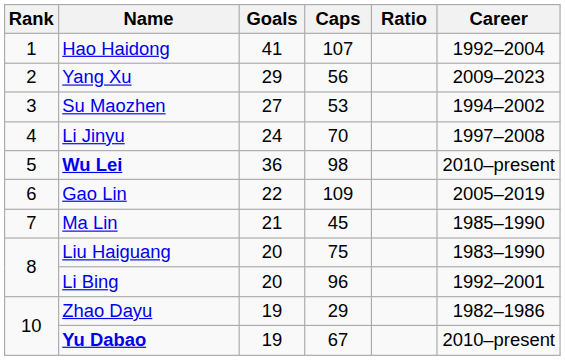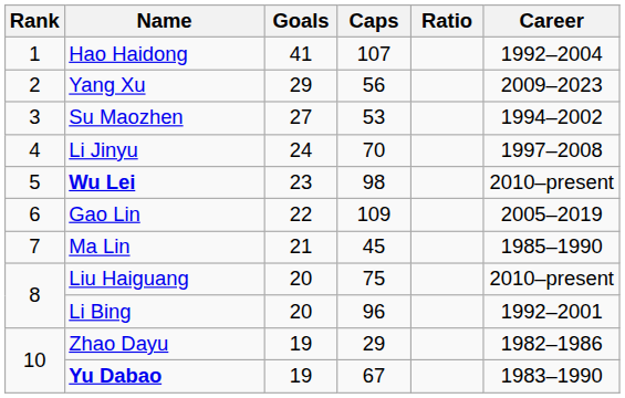 <table class="wikitable sortable" style="text-align:center;">
 <tr>
 <th width=30>Rank</th>
 <th width=150>Name</th>
 <th width=50>Goals</th>
 <th width=50>Caps</th>
 <th width=50>Ratio</th>
 <th width=100>Career</th>
 </tr>
 <tr>
 <td>1</td>
 <td style="text-align:left"><a href='#'>Hao Haidong</a></td>
 <td>41</td>
 <td>107</td>
 <td></td>
 <td>1992–2004</td>
 </tr>
 <tr>
 <td>2</td>
 <td style="text-align:left"><a href='#'>Yang Xu</a></td>
 <td>29</td>
 <td>56</td>
 <td></td>
 <td>2009–2023</td>
 </tr>
 <tr>
 <td>3</td>
 <td style="text-align:left"><a href='#'>Su Maozhen</a></td>
 <td>27</td>
 <td>53</td>
 <td></td>
 <td>1994–2002</td>
 </tr>
 <tr>
 <td>4</td>
 <td style="text-align:left"><a href='#'>Li Jinyu</a></td>
 <td>24</td>
 <td>70</td>
 <td></td>
 <td>1997–2008</td>
 </tr>
 <tr>
 <td>5</td>
 <td style="text-align:left"><strong><a href='#'>Wu Lei</a></strong></td>
-<td>36</td>
+<td>23</td>
 <td>98</td>
 <td></td>
 <td>2010–present</td>
 </tr>
 <tr>
 <td>6</td>
 <td style="text-align:left"><a href='#'>Gao Lin</a></td>
 <td>22</td>
 <td>109</td>
 <td></td>
 <td>2005–2019</td>
 </tr>
 <tr>
 <td>7</td>
 <td style="text-align:left"><a href='#'>Ma Lin</a></td>
 <td>21</td>
 <td>45</td>
 <td></td>
 <td>1985–1990</td>
 </tr>
 <tr>
 <td rowspan=2>8</td>
 <td style="text-align:left"><a href='#'>Liu Haiguang</a></td>
 <td>20</td>
 <td>75</td>
 <td></td>
-<td>1983–1990</td>
+<td>2010–present</td>
 </tr>
 <tr>
 <td style="text-align:left"><a href='#'>Li Bing</a></td>
 <td>20</td>
 <td>96</td>
 <td></td>
 <td>1992–2001</td>
 </tr>
 <tr>
 <td rowspan=2>10</td>
 <td style="text-align:left"><a href='#'>Zhao Dayu</a></td>
 <td>19</td>
 <td>29</td>
 <td></td>
 <td>1982–1986</td>
 </tr>
 <tr>
 <td style="text-align:left"><strong><a href='#'>Yu Dabao</a></strong></td>
 <td>19</td>
 <td>67</td>
 <td></td>
-<td>2010–present</td>
+<td>1983–1990</td>
 </tr>
 </table>
